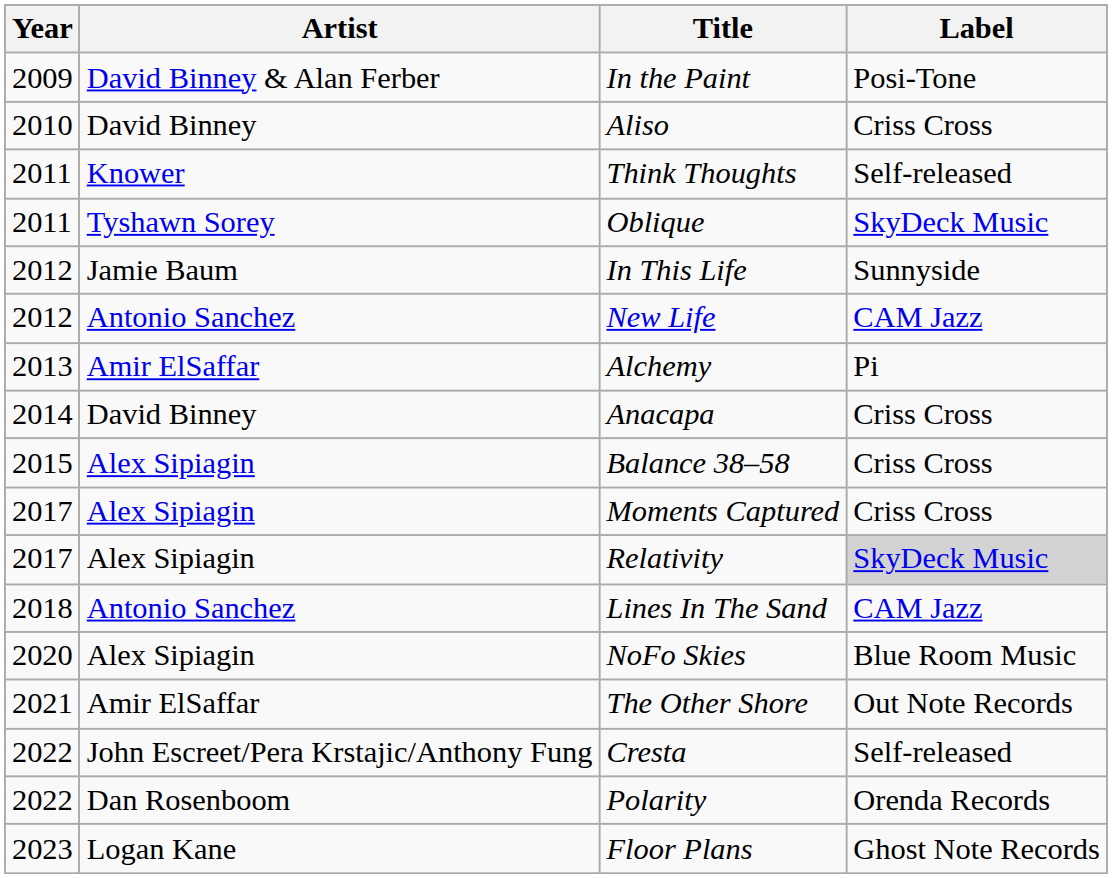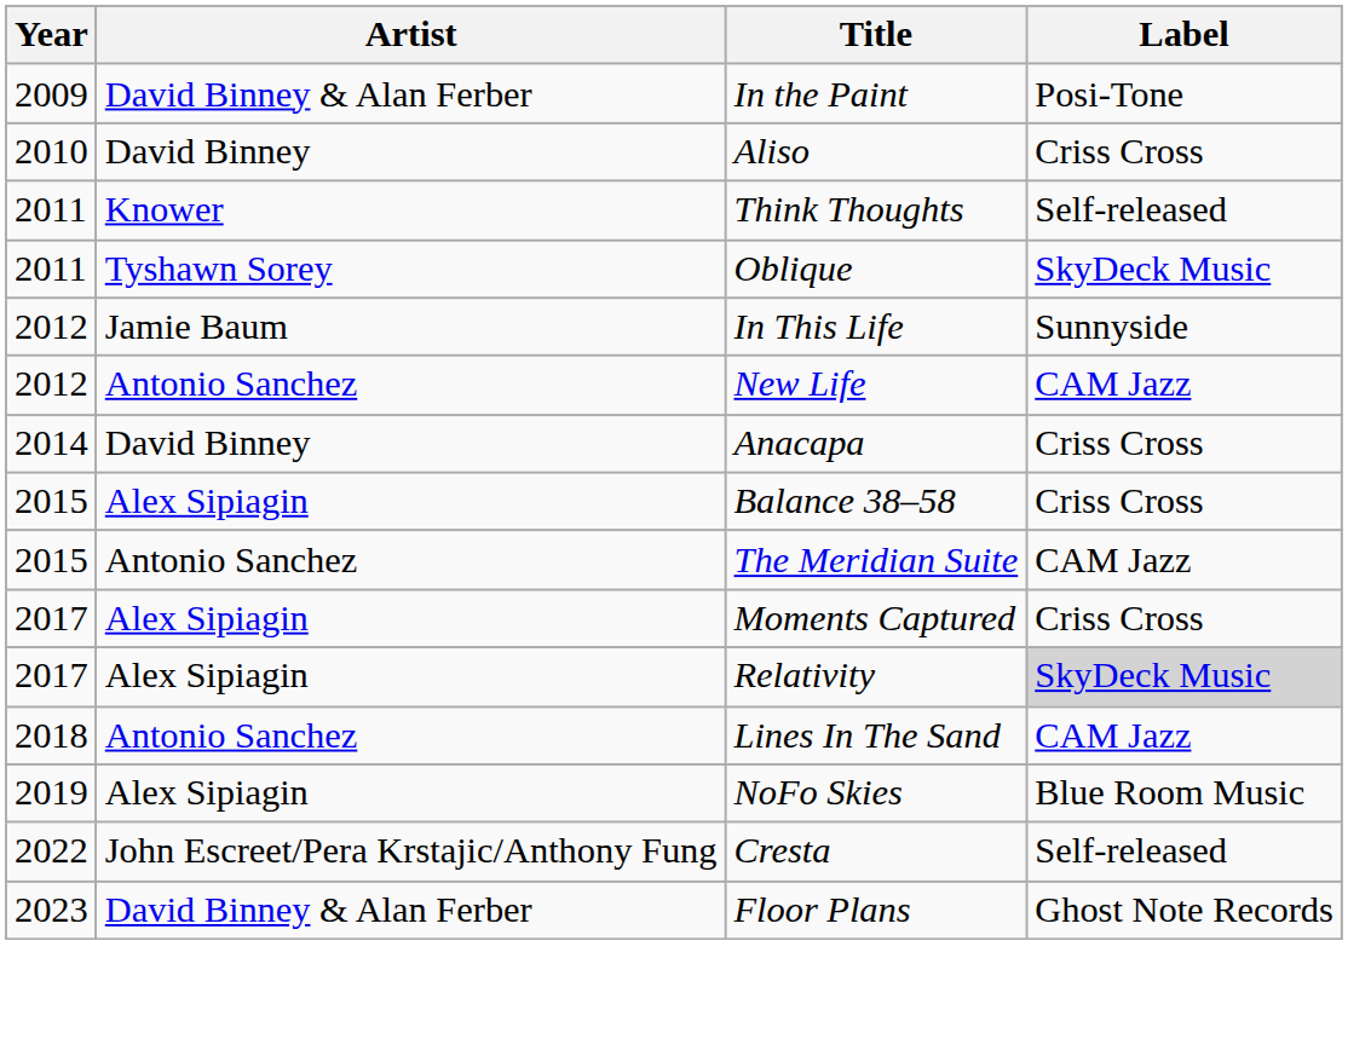 <table class="wikitable">
 <tr>
 <th>Year</th>
 <th>Artist</th>
 <th>Title</th>
 <th>Label</th>
 </tr>
 <tr>
 <td>2009</td>
 <td><a href='#'>David Binney</a> & Alan Ferber</td>
 <td><em>In the Paint </em></td>
 <td>Posi-Tone</td>
 </tr>
 <tr>
 <td>2010</td>
 <td>David Binney</td>
 <td><em>Aliso </em></td>
 <td>Criss Cross</td>
 </tr>
 <tr>
 <td>2011</td>
 <td><a href='#'>Knower</a></td>
 <td><em>Think Thoughts </em></td>
 <td>Self-released</td>
 </tr>
 <tr>
 <td>2011</td>
 <td><a href='#'>Tyshawn Sorey</a></td>
 <td><em>Oblique</em></td>
 <td><a href='#'>SkyDeck Music</a></td>
 </tr>
 <tr>
 <td>2012</td>
 <td>Jamie Baum</td>
 <td><em>In This Life</em></td>
 <td>Sunnyside</td>
 </tr>
 <tr>
 <td>2012</td>
 <td><a href='#'>Antonio Sanchez</a></td>
 <td><em><a href='#'>New Life</a></em></td>
 <td><a href='#'>CAM Jazz</a></td>
 </tr>
 <tr>
-<td>2013</td>
-<td><a href='#'>Amir ElSaffar</a></td>
-<td><em>Alchemy</em></td>
-<td>Pi</td>
-</tr>
-<tr>
 <td>2014</td>
 <td>David Binney</td>
 <td><em>Anacapa</em></td>
 <td>Criss Cross</td>
 </tr>
 <tr>
 <td>2015</td>
 <td><a href='#'>Alex Sipiagin</a></td>
 <td><em>Balance 38–58</em></td>
 <td>Criss Cross</td>
+</tr>
+<tr>
+<td>2015</td>
+<td>Antonio Sanchez</td>
+<td><em><a href='#'>The Meridian Suite</a></em></td>
+<td>CAM Jazz</td>
 </tr>
 <tr>
 <td>2017</td>
 <td><a href='#'>Alex Sipiagin</a></td>
 <td><em>Moments Captured</em></td>
 <td>Criss Cross</td>
 </tr>
 <tr>
 <td>2017</td>
 <td>Alex Sipiagin</td>
 <td><em>Relativity</em></td>
 <td style="background: lightgrey;"><a href='#'>SkyDeck Music</a></td>
 </tr>
 <tr>
 <td>2018</td>
 <td><a href='#'>Antonio Sanchez</a></td>
 <td><em>Lines In The Sand</em></td>
 <td><a href='#'>CAM Jazz</a></td>
 </tr>
 <tr>
-<td>2020</td>
+<td>2019</td>
 <td>Alex Sipiagin</td>
 <td><em>NoFo Skies</em></td>
 <td>Blue Room Music</td>
-</tr>
-<tr>
-<td>2021</td>
-<td>Amir ElSaffar</td>
-<td><em>The Other Shore</em></td>
-<td>Out Note Records</td>
 </tr>
 <tr>
 <td>2022</td>
 <td>John Escreet/Pera Krstajic/Anthony Fung</td>
 <td><em>Cresta</em></td>
 <td>Self-released</td>
 </tr>
 <tr>
-<td>2022</td>
-<td>Dan Rosenboom</td>
-<td><em>Polarity</em></td>
-<td>Orenda Records</td>
-</tr>
-<tr>
 <td>2023</td>
-<td>Logan Kane</td>
+<td><a href='#'>David Binney</a> & Alan Ferber</td>
 <td><em>Floor Plans</em></td>
 <td>Ghost Note Records</td>
 </tr>
 </table>
